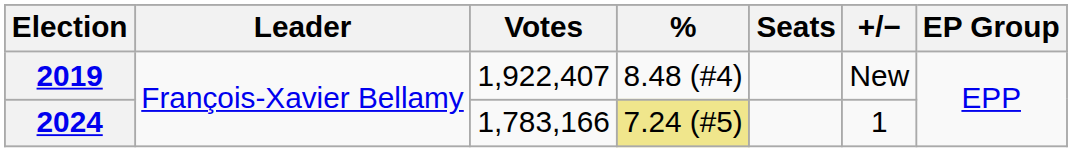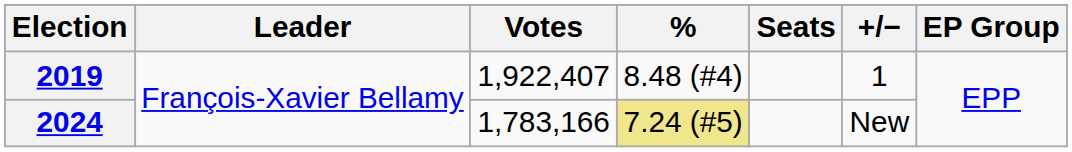 <table class="wikitable"style="text-align:center">
 <tr>
 <th>Election</th>
 <th>Leader</th>
 <th>Votes</th>
 <th>%</th>
 <th>Seats</th>
 <th>+/−</th>
 <th>EP Group</th>
 </tr>
 <tr>
 <th><a href='#'>2019</a></th>
 <td rowspan="2"><a href='#'>François-Xavier Bellamy</a></td>
 <td>1,922,407</td>
 <td>8.48 (#4)</td>
 <td></td>
-<td>New</td>
+<td> 1</td>
 <td rowspan="2"><a href='#'>EPP</a></td>
 </tr>
 <tr>
 <th><a href='#'>2024</a></th>
 <td>1,783,166</td>
 <td style="background: khaki;">7.24 (#5)</td>
 <td></td>
-<td> 1</td>
+<td>New</td>
 </tr>
 </table>
